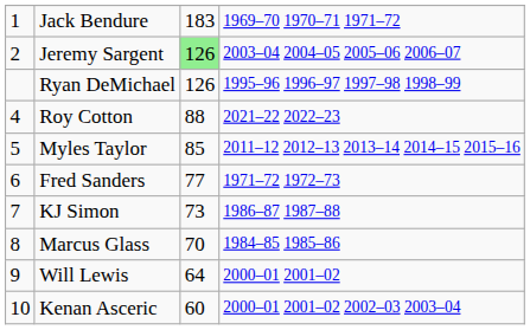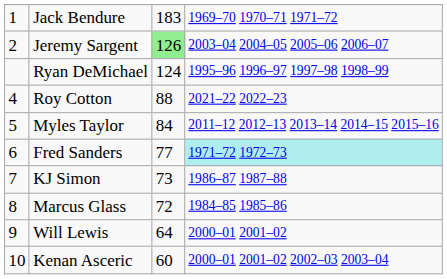 <table class="wikitable">
 <tr>
 </tr>
 <tr>
 <td>1</td>
 <td>Jack Bendure</td>
 <td>183</td>
 <td style="font-size:80%;"><a href='#'>1969–70</a> <a href='#'>1970–71</a> <a href='#'>1971–72</a></td>
 </tr>
 <tr>
 <td>2</td>
 <td>Jeremy Sargent</td>
 <td style="background: lightgreen;">126</td>
 <td style="font-size:80%;"><a href='#'>2003–04</a> <a href='#'>2004–05</a> <a href='#'>2005–06</a> <a href='#'>2006–07</a></td>
 </tr>
 <tr>
 <td></td>
 <td>Ryan DeMichael</td>
-<td>126</td>
+<td>124</td>
 <td style="font-size:80%;"><a href='#'>1995–96</a> <a href='#'>1996–97</a> <a href='#'>1997–98</a> <a href='#'>1998–99</a></td>
 </tr>
 <tr>
 <td>4</td>
 <td>Roy Cotton</td>
 <td>88</td>
 <td style="font-size:80%;"><a href='#'>2021–22</a> <a href='#'>2022–23</a></td>
 </tr>
 <tr>
 <td>5</td>
 <td>Myles Taylor</td>
-<td>85</td>
+<td>84</td>
 <td style="font-size:80%;"><a href='#'>2011–12</a> <a href='#'>2012–13</a> <a href='#'>2013–14</a> <a href='#'>2014–15</a> <a href='#'>2015–16</a></td>
 </tr>
 <tr>
 <td>6</td>
 <td>Fred Sanders</td>
 <td>77</td>
-<td style="font-size:80%;"><a href='#'>1971–72</a> <a href='#'>1972–73</a></td>
+<td style="background: paleturquoise; font-size:80%;"><a href='#'>1971–72</a> <a href='#'>1972–73</a></td>
 </tr>
 <tr>
 <td>7</td>
 <td>KJ Simon</td>
 <td>73</td>
 <td style="font-size:80%;"><a href='#'>1986–87</a> <a href='#'>1987–88</a></td>
 </tr>
 <tr>
 <td>8</td>
 <td>Marcus Glass</td>
-<td>70</td>
+<td>72</td>
 <td style="font-size:80%;"><a href='#'>1984–85</a> <a href='#'>1985–86</a></td>
 </tr>
 <tr>
 <td>9</td>
 <td>Will Lewis</td>
 <td>64</td>
 <td style="font-size:80%;"><a href='#'>2000–01</a> <a href='#'>2001–02</a></td>
 </tr>
 <tr>
 <td>10</td>
 <td>Kenan Asceric</td>
 <td>60</td>
 <td style="font-size:80%;"><a href='#'>2000–01</a> <a href='#'>2001–02</a> <a href='#'>2002–03</a> <a href='#'>2003–04</a></td>
 </tr>
 </table>
